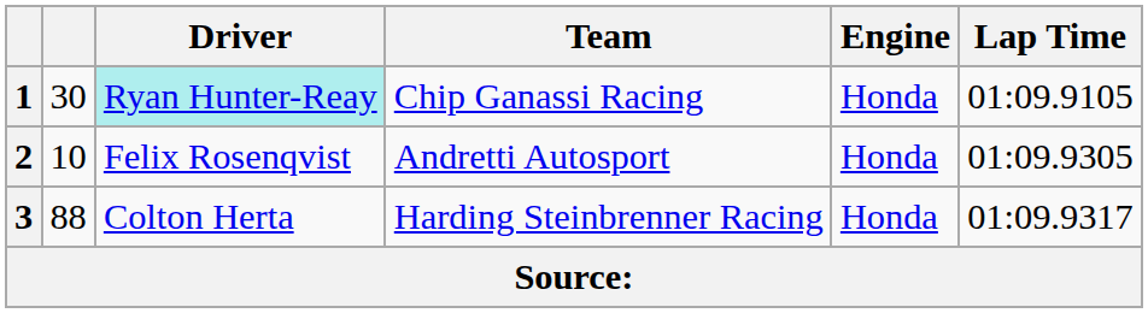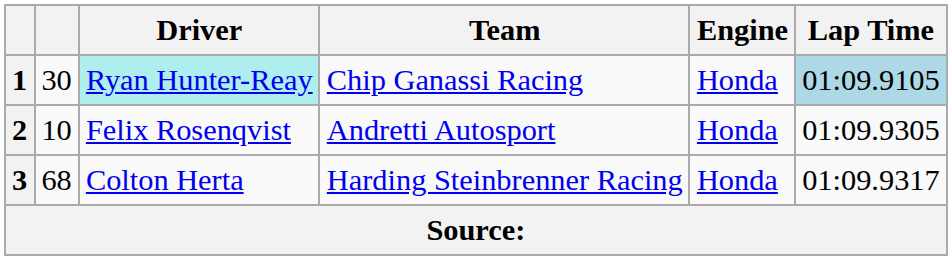 <table class="wikitable" style="font-size:95%;">
 <tr>
 </tr>
 <tr>
 <th></th>
 <th></th>
 <th>Driver</th>
 <th>Team</th>
 <th>Engine</th>
 <th>Lap Time</th>
 </tr>
 <tr>
 <th>1</th>
 <td align="center">30</td>
 <td style="background: paleturquoise;"> <a href='#'>Ryan Hunter-Reay</a></td>
 <td><a href='#'>Chip Ganassi Racing</a></td>
 <td><a href='#'>Honda</a></td>
-<td>01:09.9105</td>
+<td style="background: lightblue;">01:09.9105</td>
 </tr>
 <tr>
 <th>2</th>
 <td align="center">10</td>
 <td> <a href='#'>Felix Rosenqvist</a> <strong></strong></td>
 <td><a href='#'>Andretti Autosport</a></td>
 <td><a href='#'>Honda</a></td>
 <td>01:09.9305</td>
 </tr>
 <tr>
 <th>3</th>
-<td align="center">88</td>
+<td align="center">68</td>
 <td> <a href='#'>Colton Herta</a> <strong></strong></td>
 <td><a href='#'>Harding Steinbrenner Racing</a></td>
 <td><a href='#'>Honda</a></td>
 <td>01:09.9317</td>
 </tr>
 <tr>
 </tr>
 <tr class="sortbottom">
 <th colspan="6">Source:</th>
 </tr>
 </table>
